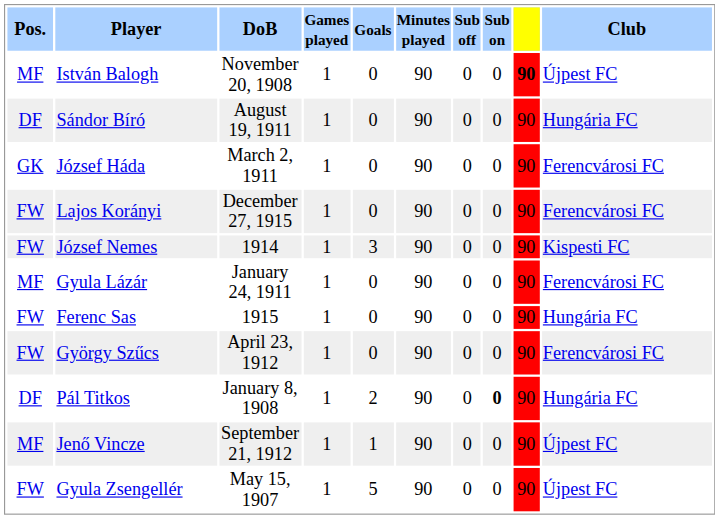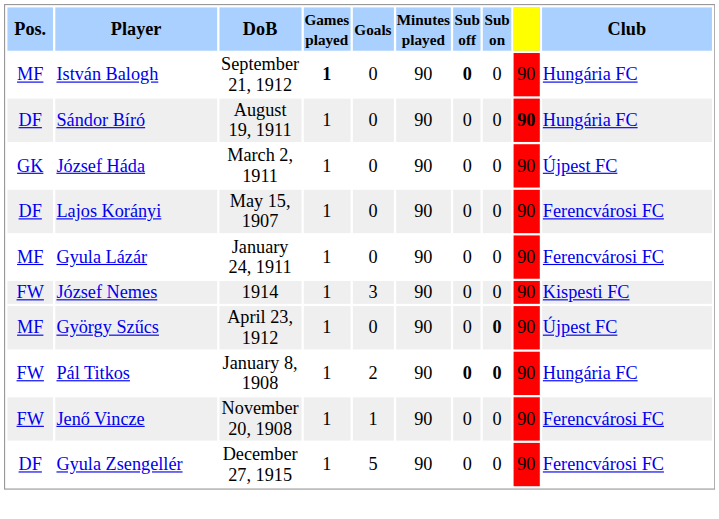 <table border="0" width="100%" style="border: 1px solid #999; background-color:white; text-align:center">
 <tr align="center" bgcolor="#AAD0FF">
 <th width=7%>Pos.</th>
 <th width=26%>Player</th>
 <th width=12%>DoB</th>
 <th width=6%><small>Games<br>played</small></th>
 <th width=6%><small>Goals</small></th>
 <th width=4%><small>Minutes<br>played</small></th>
 <th width=4%><small>Sub off</small></th>
 <th width=4%><small>Sub on</small></th>
 <th width=4% bgcolor=yellow></th>
 <th width=29%>Club</th>
 </tr>
 <tr>
 <td><a href='#'>MF</a></td>
 <td align="left"><a href='#'>István Balogh</a></td>
-<td>November 20, 1908</td>
-<td>1</td>
+<td>September 21, 1912</td>
+<td><strong>1</strong></td>
 <td>0</td>
 <td>90</td>
+<td><strong>0</strong></td>
 <td>0</td>
-<td>0</td>
-<td bgcolor=red><strong>90</strong></td>
-<td align="left"> <a href='#'>Újpest FC</a></td>
+<td bgcolor=red>90</td>
+<td align="left"> <a href='#'>Hungária FC</a></td>
 </tr>
 <tr bgcolor="#EFEFEF">
 <td><a href='#'>DF</a></td>
 <td align="left"><a href='#'>Sándor Bíró</a></td>
 <td>August 19, 1911</td>
 <td>1</td>
 <td>0</td>
 <td>90</td>
 <td>0</td>
 <td>0</td>
-<td bgcolor=red>90</td>
+<td bgcolor=red><strong>90</strong></td>
 <td align="left"> <a href='#'>Hungária FC</a></td>
 </tr>
 <tr>
 <td><a href='#'>GK</a></td>
 <td align="left"><a href='#'>József Háda</a></td>
 <td>March 2, 1911</td>
 <td>1</td>
 <td>0</td>
 <td>90</td>
 <td>0</td>
 <td>0</td>
 <td bgcolor=red>90</td>
+<td align="left"> <a href='#'>Újpest FC</a></td>
+</tr>
+<tr bgcolor="#EFEFEF">
+<td><a href='#'>DF</a></td>
+<td align="left"><a href='#'>Lajos Korányi</a></td>
+<td>May 15, 1907</td>
+<td>1</td>
+<td>0</td>
+<td>90</td>
+<td>0</td>
+<td>0</td>
+<td bgcolor=red>90</td>
 <td align="left"> <a href='#'>Ferencvárosi FC</a></td>
 </tr>
-<tr bgcolor="#EFEFEF">
-<td><a href='#'>FW</a></td>
-<td align="left"><a href='#'>Lajos Korányi</a></td>
-<td>December 27, 1915</td>
+<tr>
+<td><a href='#'>MF</a></td>
+<td align="left"><a href='#'>Gyula Lázár</a></td>
+<td>January 24, 1911</td>
 <td>1</td>
 <td>0</td>
 <td>90</td>
 <td>0</td>
 <td>0</td>
 <td bgcolor=red>90</td>
 <td align="left"> <a href='#'>Ferencvárosi FC</a></td>
 </tr>
 <tr bgcolor="#EFEFEF">
 <td><a href='#'>FW</a></td>
 <td align="left"><a href='#'>József Nemes</a></td>
 <td>1914</td>
 <td>1</td>
 <td>3</td>
 <td>90</td>
 <td>0</td>
 <td>0</td>
 <td bgcolor=red>90</td>
 <td align="left"> <a href='#'>Kispesti FC</a></td>
 </tr>
-<tr>
+<tr bgcolor="#EFEFEF">
 <td><a href='#'>MF</a></td>
-<td align="left"><a href='#'>Gyula Lázár</a></td>
-<td>January 24, 1911</td>
+<td align="left"><a href='#'>György Szűcs</a></td>
+<td>April 23, 1912</td>
 <td>1</td>
 <td>0</td>
 <td>90</td>
 <td>0</td>
-<td>0</td>
+<td><strong>0</strong></td>
 <td bgcolor=red>90</td>
-<td align="left"> <a href='#'>Ferencvárosi FC</a></td>
+<td align="left"> <a href='#'>Újpest FC</a></td>
 </tr>
 <tr>
 <td><a href='#'>FW</a></td>
-<td align="left"><a href='#'>Ferenc Sas</a></td>
-<td>1915</td>
+<td align="left"><a href='#'>Pál Titkos</a></td>
+<td>January 8, 1908</td>
 <td>1</td>
-<td>0</td>
+<td>2</td>
 <td>90</td>
-<td>0</td>
-<td>0</td>
+<td><strong>0</strong></td>
+<td><strong>0</strong></td>
 <td bgcolor=red>90</td>
 <td align="left"> <a href='#'>Hungária FC</a></td>
 </tr>
 <tr bgcolor="#EFEFEF">
 <td><a href='#'>FW</a></td>
-<td align="left"><a href='#'>György Szűcs</a></td>
-<td>April 23, 1912</td>
+<td align="left"><a href='#'>Jenő Vincze</a></td>
+<td>November 20, 1908</td>
 <td>1</td>
-<td>0</td>
+<td>1</td>
 <td>90</td>
 <td>0</td>
 <td>0</td>
 <td bgcolor=red>90</td>
 <td align="left"> <a href='#'>Ferencvárosi FC</a></td>
 </tr>
 <tr>
 <td><a href='#'>DF</a></td>
-<td align="left"><a href='#'>Pál Titkos</a></td>
-<td>January 8, 1908</td>
-<td>1</td>
-<td>2</td>
-<td>90</td>
-<td>0</td>
-<td><strong>0</strong></td>
-<td bgcolor=red>90</td>
-<td align="left"> <a href='#'>Hungária FC</a></td>
-</tr>
-<tr bgcolor="#EFEFEF">
-<td><a href='#'>MF</a></td>
-<td align="left"><a href='#'>Jenő Vincze</a></td>
-<td>September 21, 1912</td>
-<td>1</td>
-<td>1</td>
-<td>90</td>
-<td>0</td>
-<td>0</td>
-<td bgcolor=red>90</td>
-<td align="left"> <a href='#'>Újpest FC</a></td>
-</tr>
-<tr>
-<td><a href='#'>FW</a></td>
 <td align="left"><a href='#'>Gyula Zsengellér</a></td>
-<td>May 15, 1907</td>
+<td>December 27, 1915</td>
 <td>1</td>
 <td>5</td>
 <td>90</td>
 <td>0</td>
 <td>0</td>
 <td bgcolor=red>90</td>
-<td align="left"> <a href='#'>Újpest FC</a></td>
+<td align="left"> <a href='#'>Ferencvárosi FC</a></td>
 </tr>
 </table>
